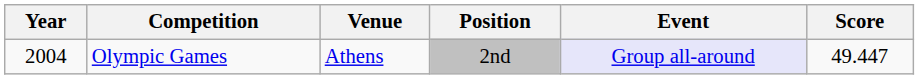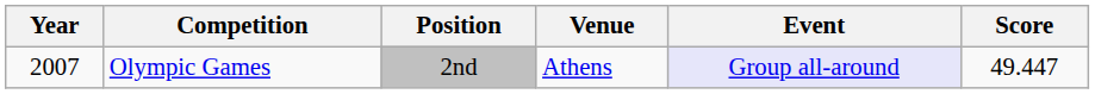 <table class="wikitable" width=50% style="font-size:90%; text-align:center;">
 <tr>
 <th>Year</th>
 <th>Competition</th>
+<th>Position</th>
 <th>Venue</th>
-<th>Position</th>
 <th>Event</th>
 <th>Score</th>
 </tr>
 <tr>
-<td rowspan=1>2004</td>
+<td rowspan=1>2007</td>
 <td rowspan=1 align=left><a href='#'>Olympic Games</a></td>
+<td bgcolor=silver>2nd</td>
 <td rowspan=1 align=left> <a href='#'>Athens</a></td>
-<td bgcolor=silver>2nd</td>
 <td style="background: lavender;"><a href='#'>Group all-around</a></td>
 <td>49.447</td>
 </tr>
 </table>
